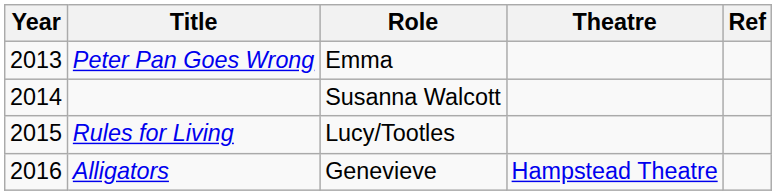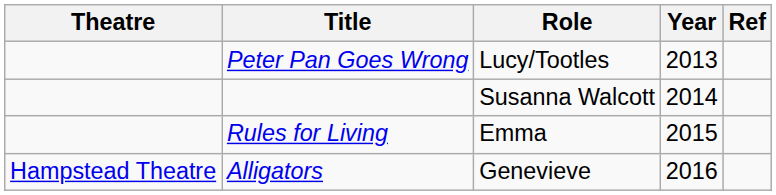 <table class="wikitable sortable">
 <tr>
-<th>Year</th>
+<th>Theatre</th>
 <th>Title</th>
 <th>Role</th>
-<th>Theatre</th>
+<th>Year</th>
 <th class="unsortable">Ref</th>
 </tr>
 <tr>
+<td></td>
+<td><em><a href='#'>Peter Pan Goes Wrong</a></em></td>
+<td>Lucy/Tootles</td>
 <td>2013</td>
-<td><em><a href='#'>Peter Pan Goes Wrong</a></em></td>
-<td>Emma</td>
-<td></td>
 <td></td>
 </tr>
 <tr>
-<td>2014</td>
+<td></td>
 <td><em></em></td>
 <td>Susanna Walcott</td>
-<td></td>
+<td>2014</td>
 <td></td>
 </tr>
 <tr>
+<td></td>
+<td><em><a href='#'>Rules for Living</a></em></td>
+<td>Emma</td>
 <td>2015</td>
-<td><em><a href='#'>Rules for Living</a></em></td>
-<td>Lucy/Tootles</td>
-<td></td>
 <td></td>
 </tr>
 <tr>
-<td>2016</td>
+<td><a href='#'>Hampstead Theatre</a></td>
 <td><em><a href='#'>Alligators</a></em></td>
 <td>Genevieve</td>
-<td><a href='#'>Hampstead Theatre</a></td>
+<td>2016</td>
 <td></td>
 </tr>
 </table>
